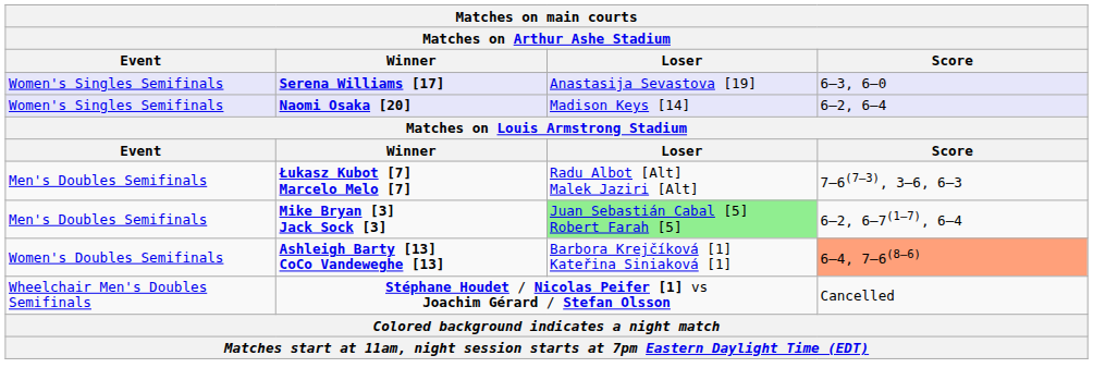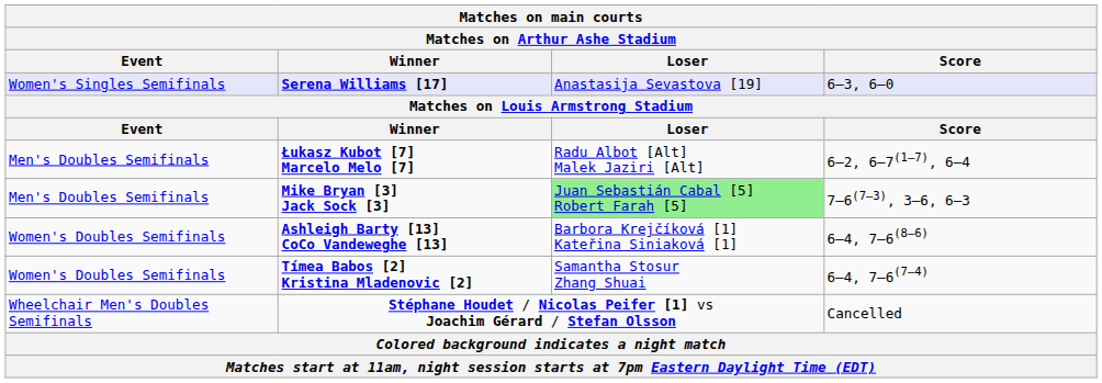 <table class="wikitable" style="margin:auto;">
 <tr>
 <th colspan="4" style="white-space:nowrap;">Matches on main courts</th>
 </tr>
 <tr>
 <th colspan="4"><strong>Matches on <a href='#'>Arthur Ashe Stadium</a></strong></th>
 </tr>
 <tr>
 <th width=250>Event</th>
 <th width=250>Winner</th>
 <th width=250>Loser</th>
 <th width=250>Score</th>
 </tr>
 <tr bgcolor="lavender">
 <td><a href='#'>Women's Singles Semifinals</a></td>
 <td> <strong><a href='#'>Serena Williams</a> [17]</strong></td>
 <td> <a href='#'>Anastasija Sevastova</a> [19]</td>
 <td>6–3, 6–0</td>
 </tr>
-<tr bgcolor="lavender">
-<td><a href='#'>Women's Singles Semifinals</a></td>
-<td> <strong><a href='#'>Naomi Osaka</a> [20]</strong></td>
-<td> <a href='#'>Madison Keys</a> [14]</td>
-<td>6–2, 6–4</td>
-</tr>
 <tr>
 <th colspan="4"><strong>Matches on <a href='#'>Louis Armstrong Stadium</a></strong></th>
 </tr>
 <tr>
 <th width=250>Event</th>
 <th width=250>Winner</th>
 <th width=250>Loser</th>
 <th width=250>Score</th>
 </tr>
 <tr>
 <td><a href='#'>Men's Doubles Semifinals</a></td>
 <td> <strong><a href='#'>Łukasz Kubot</a> [7]</strong> <br>  <strong><a href='#'>Marcelo Melo</a> [7]</strong></td>
 <td> <a href='#'>Radu Albot</a> [Alt] <br>  <a href='#'>Malek Jaziri</a> [Alt]</td>
-<td>7–6<sup>(7–3)</sup>, 3–6, 6–3</td>
+<td>6–2, 6–7<sup>(1–7)</sup>, 6–4</td>
 </tr>
 <tr>
 <td><a href='#'>Men's Doubles Semifinals</a></td>
 <td> <strong><a href='#'>Mike Bryan</a> [3]</strong> <br>  <strong><a href='#'>Jack Sock</a> [3]</strong></td>
 <td style="background: lightgreen;"> <a href='#'>Juan Sebastián Cabal</a> [5] <br>  <a href='#'>Robert Farah</a> [5]</td>
-<td>6–2, 6–7<sup>(1–7)</sup>, 6–4</td>
+<td>7–6<sup>(7–3)</sup>, 3–6, 6–3</td>
 </tr>
 <tr>
 <td><a href='#'>Women's Doubles Semifinals</a></td>
 <td> <strong><a href='#'>Ashleigh Barty</a> [13]</strong><br> <strong><a href='#'>CoCo Vandeweghe</a> [13]</strong></td>
 <td> <a href='#'>Barbora Krejčíková</a> [1]<br> <a href='#'>Kateřina Siniaková</a> [1]</td>
-<td style="background: lightsalmon;">6–4, 7–6<sup>(8–6)</sup></td>
+<td>6–4, 7–6<sup>(8–6)</sup></td>
+</tr>
+<tr>
+<td><a href='#'>Women's Doubles Semifinals</a></td>
+<td> <strong><a href='#'>Tímea Babos</a> [2]</strong><br> <strong><a href='#'>Kristina Mladenovic</a> [2]</strong></td>
+<td> <a href='#'>Samantha Stosur</a><br> <a href='#'>Zhang Shuai</a></td>
+<td>6–4, 7–6<sup>(7–4)</sup></td>
 </tr>
 <tr>
 <td><a href='#'>Wheelchair Men's Doubles Semifinals</a></td>
 <td align="center" colspan="2"> <strong><a href='#'>Stéphane Houdet</a></strong> /  <strong><a href='#'>Nicolas Peifer</a> [1]</strong> vs<br> <strong>Joachim Gérard</strong> /  <strong><a href='#'>Stefan Olsson</a></strong></td>
 <td>Cancelled</td>
 </tr>
 <tr>
 <th colspan=4><em>Colored background indicates a night match</em></th>
 </tr>
 <tr>
 <th colspan=4><em>Matches start at 11am, night session starts at 7pm <a href='#'>Eastern Daylight Time (EDT)</a></em></th>
 </tr>
 </table>
